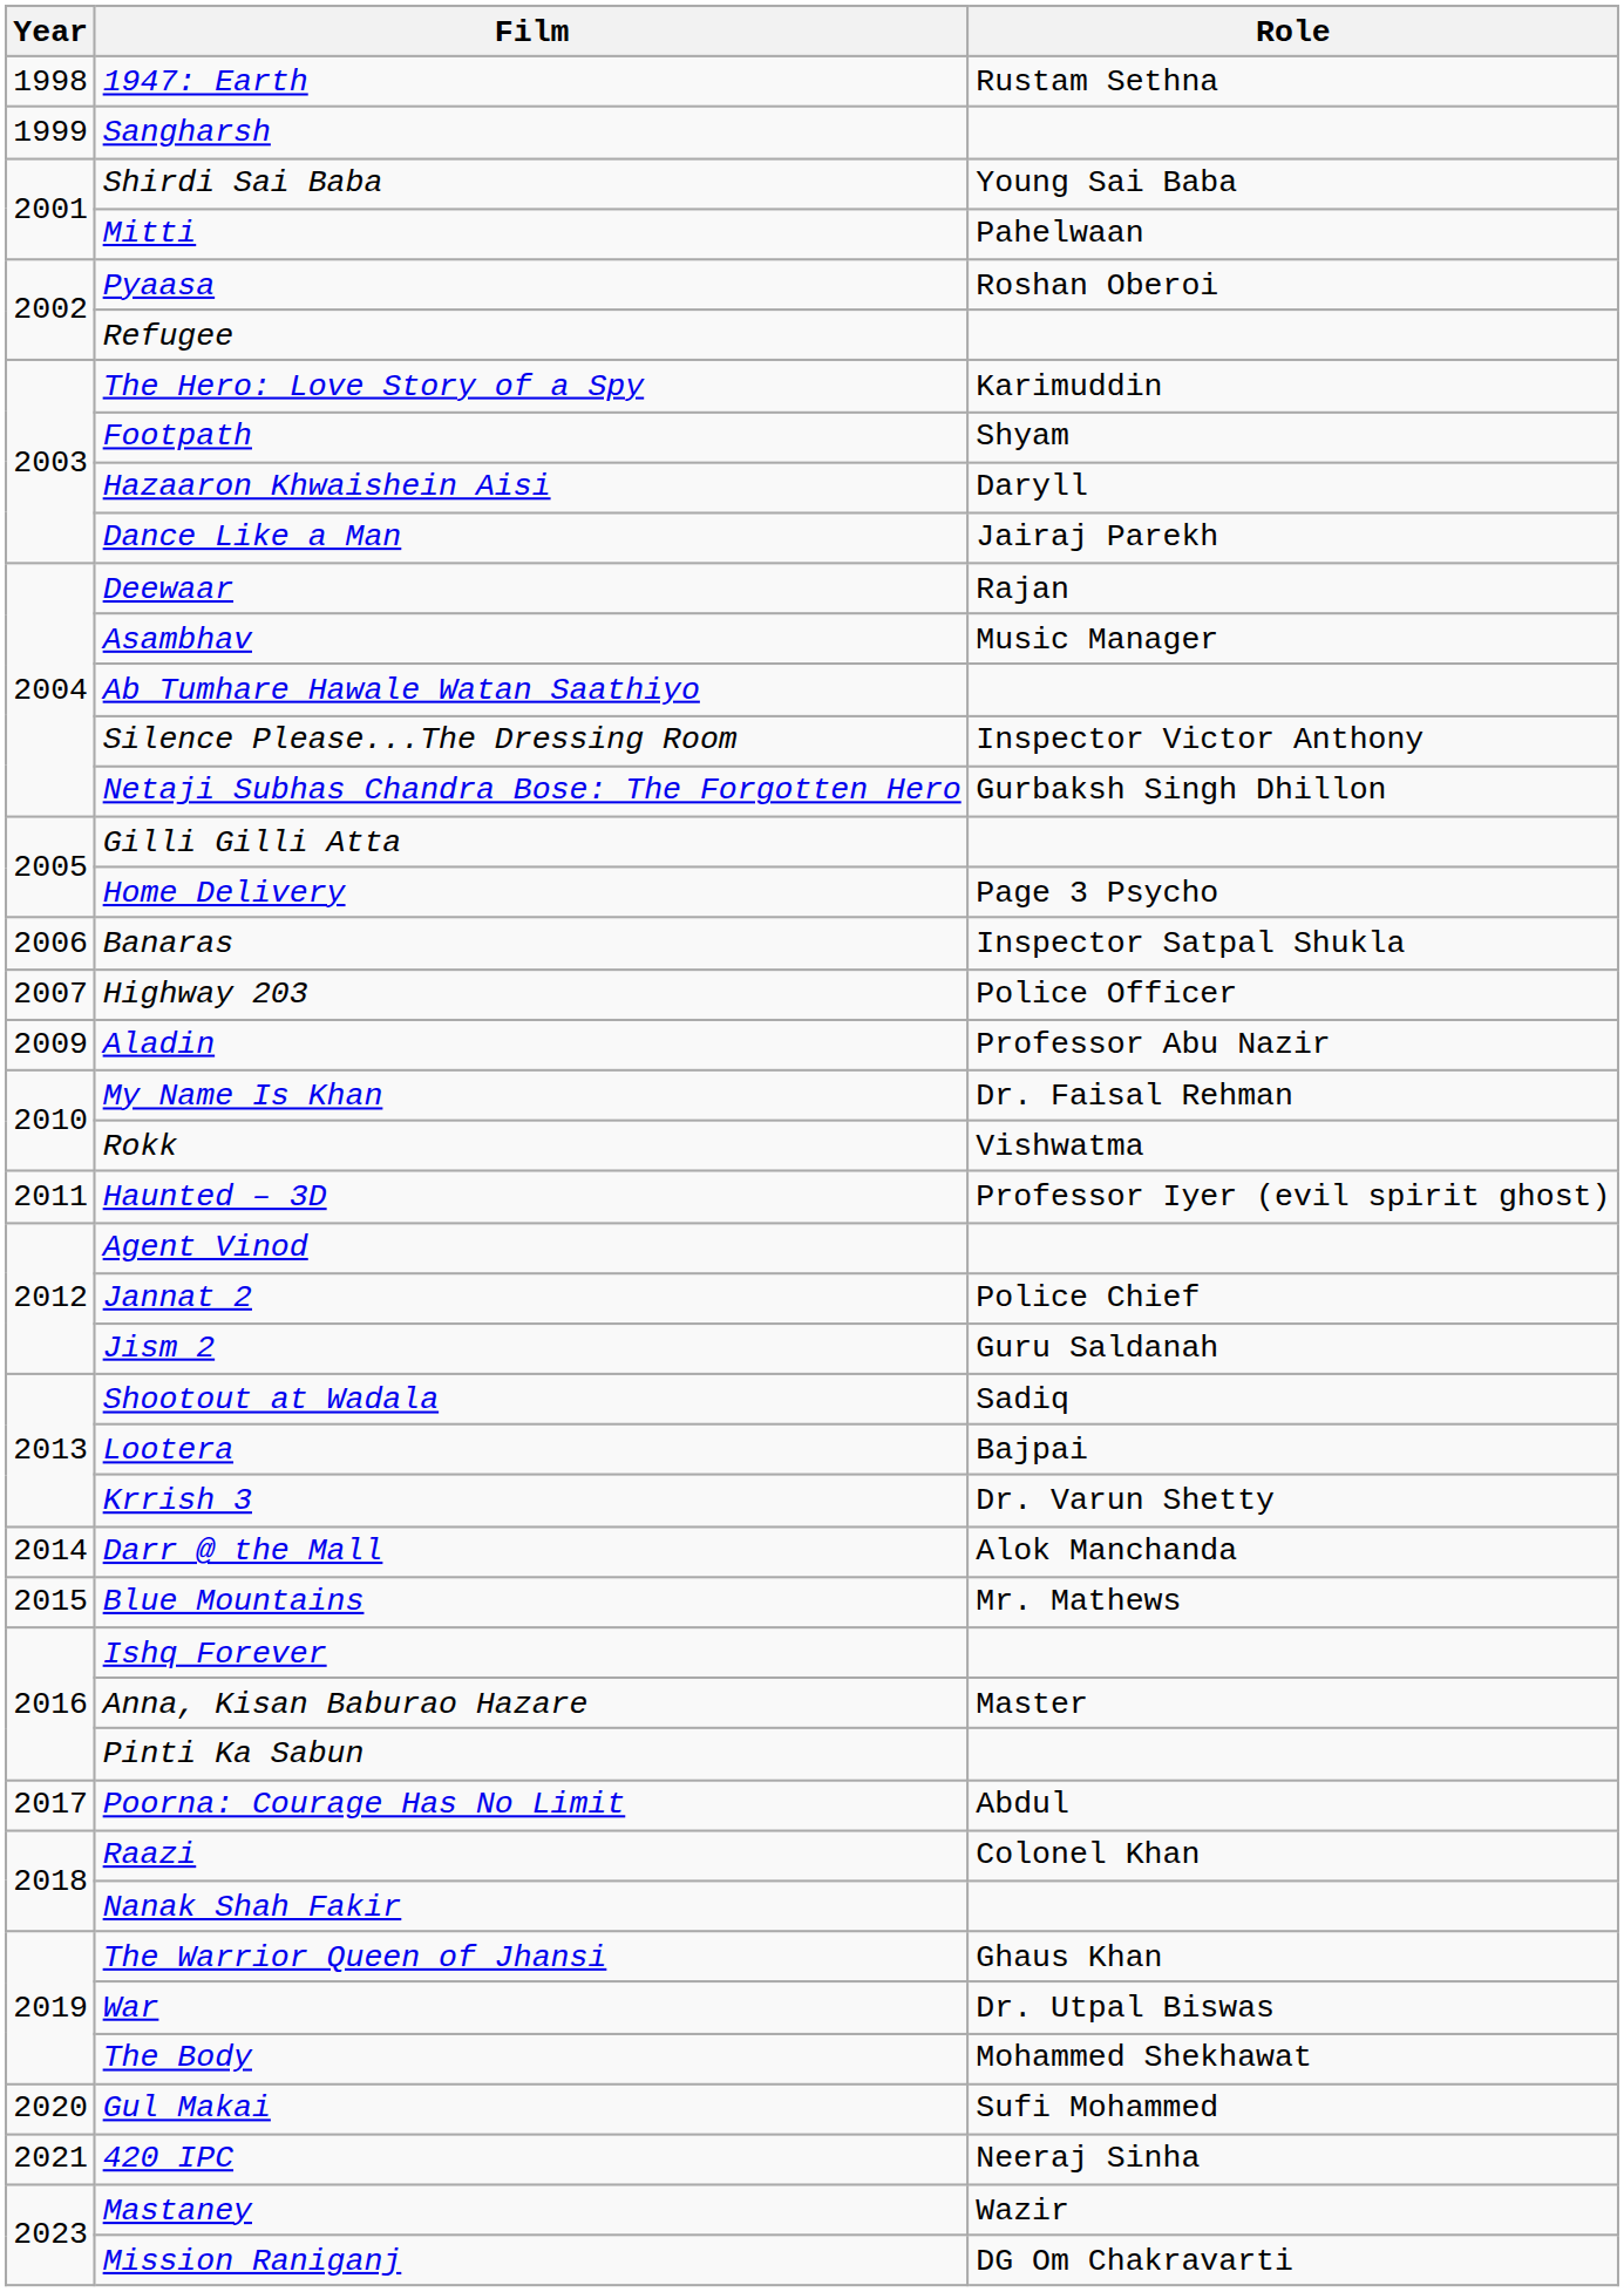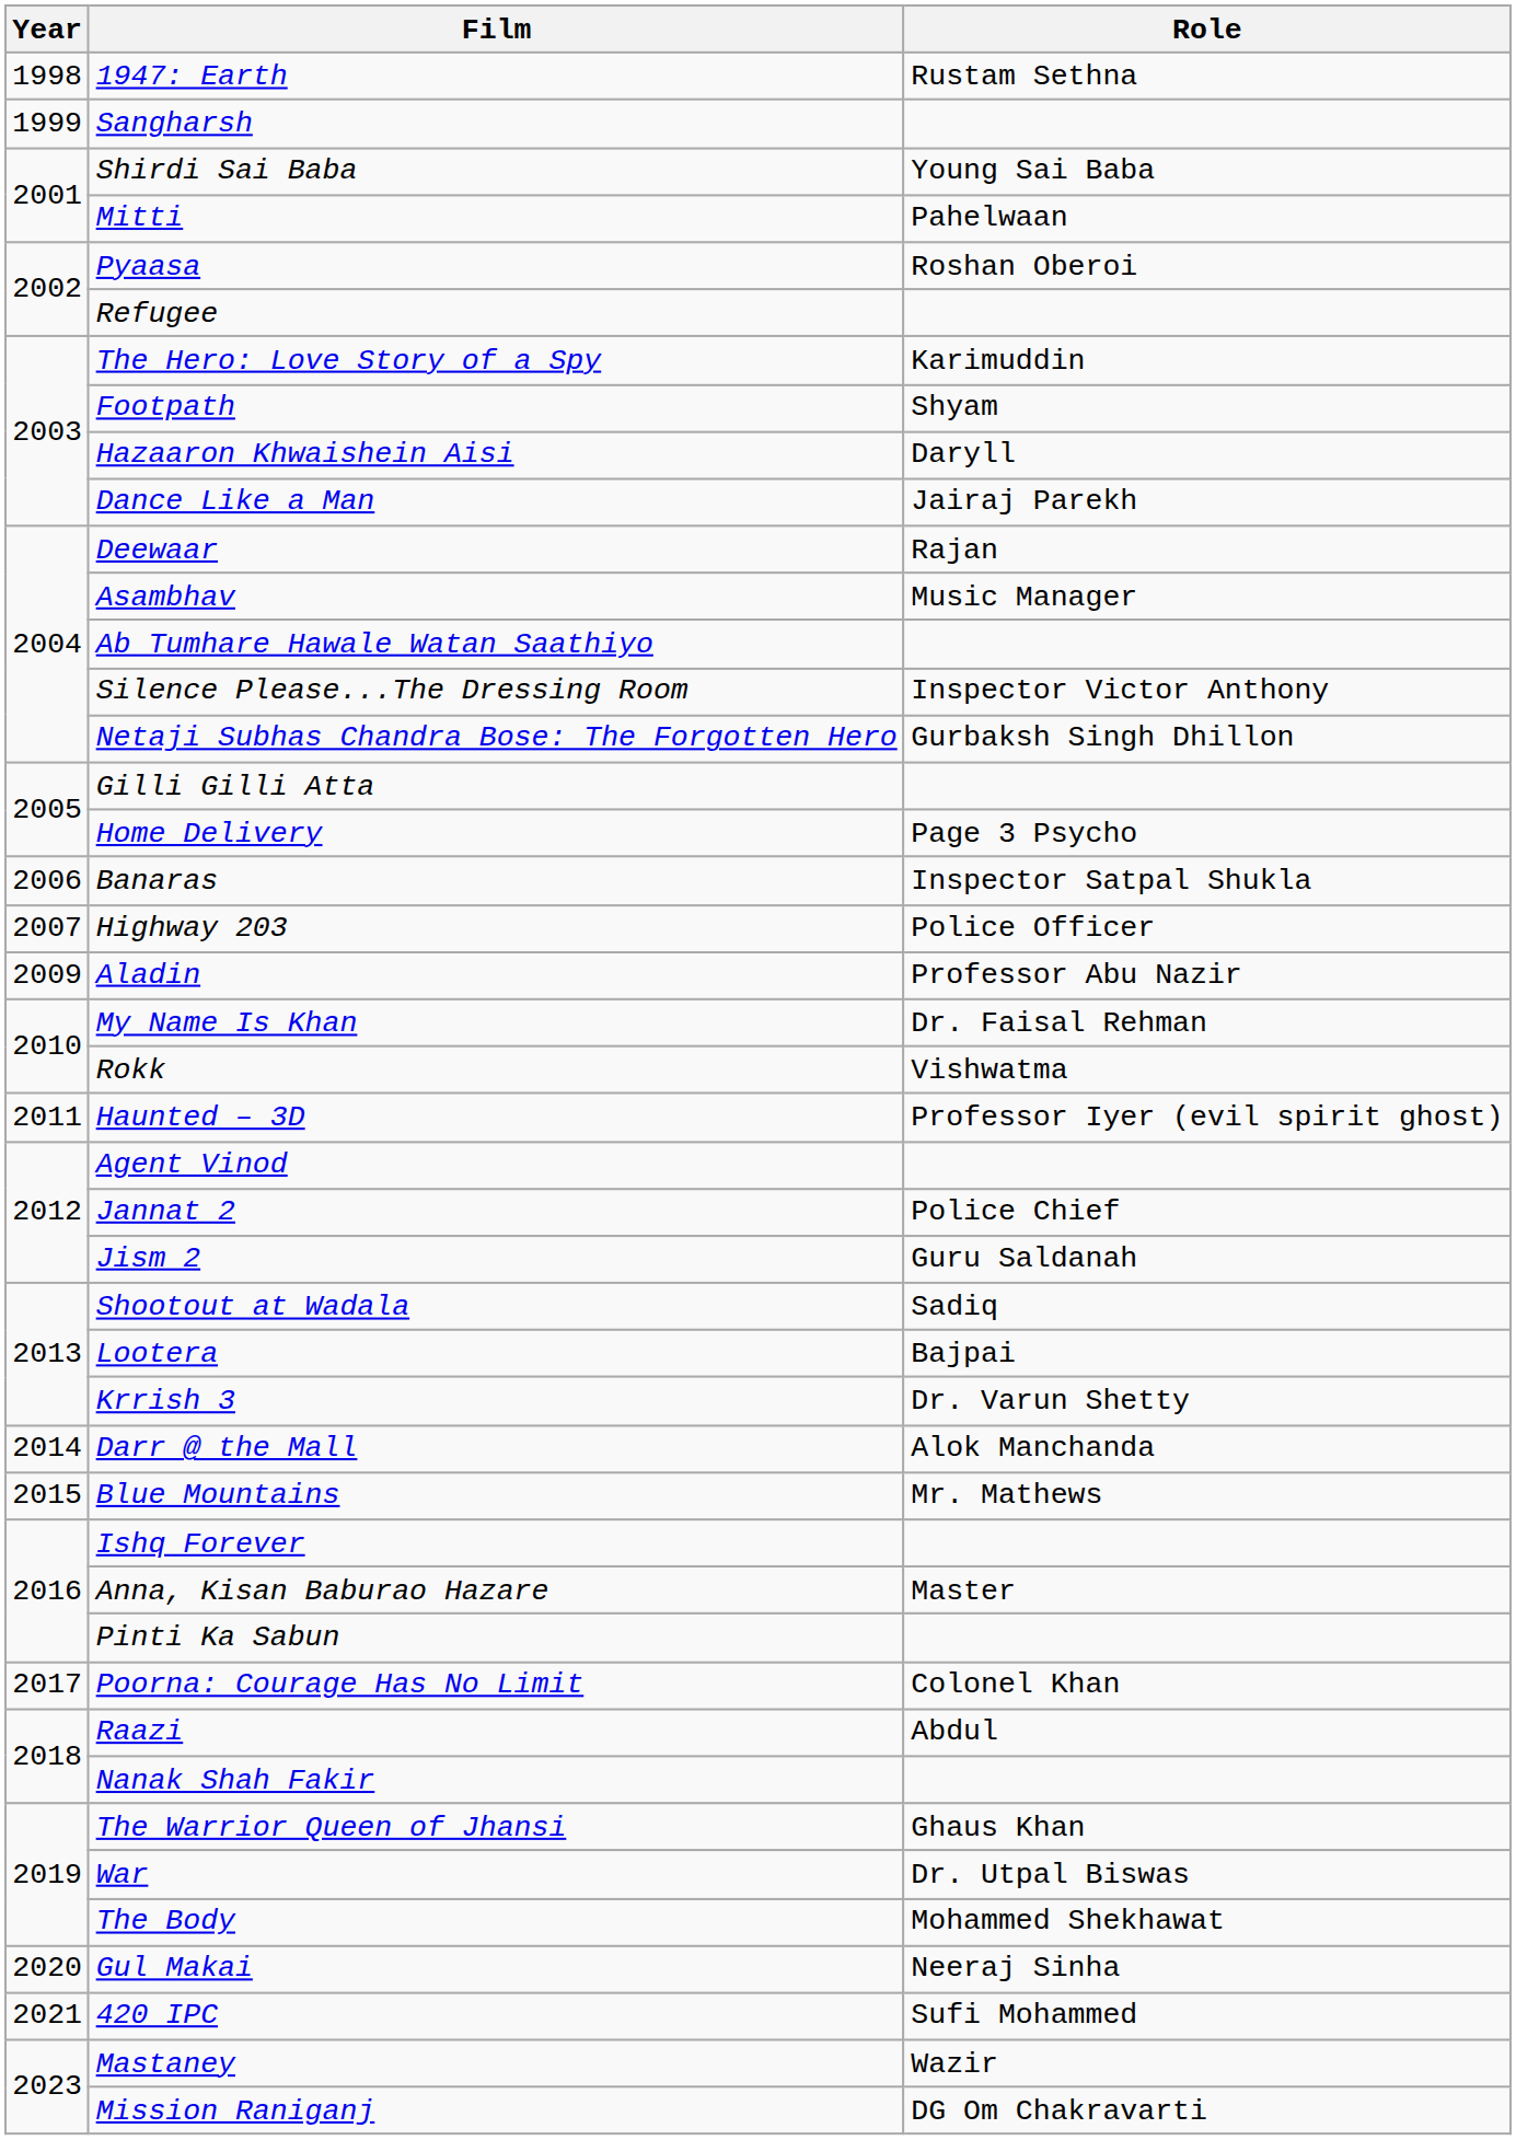 <table class="wikitable">
 <tr>
 <th>Year</th>
 <th>Film</th>
 <th>Role</th>
 </tr>
 <tr>
 <td>1998</td>
 <td><em><a href='#'>1947: Earth</a></em></td>
 <td>Rustam Sethna</td>
 </tr>
 <tr>
 <td>1999</td>
 <td><a href='#'><em>Sangharsh</em></a></td>
 <td></td>
 </tr>
 <tr>
 <td rowspan="2">2001</td>
 <td><em>Shirdi Sai Baba</em></td>
 <td>Young Sai Baba</td>
 </tr>
 <tr>
 <td><em><a href='#'>Mitti</a></em></td>
 <td>Pahelwaan</td>
 </tr>
 <tr>
 <td rowspan="2">2002</td>
 <td><em><a href='#'>Pyaasa</a></em></td>
 <td>Roshan Oberoi</td>
 </tr>
 <tr>
 <td><em>Refugee</em></td>
 <td></td>
 </tr>
 <tr>
 <td rowspan="4">2003</td>
 <td><em><a href='#'>The Hero: Love Story of a Spy</a></em></td>
 <td>Karimuddin</td>
 </tr>
 <tr>
 <td><em><a href='#'>Footpath</a></em></td>
 <td>Shyam</td>
 </tr>
 <tr>
 <td><em><a href='#'>Hazaaron Khwaishein Aisi</a></em></td>
 <td>Daryll</td>
 </tr>
 <tr>
 <td><em><a href='#'>Dance Like a Man</a></em></td>
 <td>Jairaj Parekh</td>
 </tr>
 <tr>
 <td rowspan="5">2004</td>
 <td><em><a href='#'>Deewaar</a></em></td>
 <td>Rajan</td>
 </tr>
 <tr>
 <td><em><a href='#'>Asambhav</a></em></td>
 <td>Music Manager</td>
 </tr>
 <tr>
 <td><em><a href='#'>Ab Tumhare Hawale Watan Saathiyo</a></em></td>
 <td></td>
 </tr>
 <tr>
 <td><em>Silence Please...The Dressing Room</em></td>
 <td>Inspector Victor Anthony</td>
 </tr>
 <tr>
 <td><em><a href='#'>Netaji Subhas Chandra Bose: The Forgotten Hero</a></em></td>
 <td>Gurbaksh Singh Dhillon</td>
 </tr>
 <tr>
 <td rowspan="2">2005</td>
 <td><em>Gilli Gilli Atta</em></td>
 <td></td>
 </tr>
 <tr>
 <td><em><a href='#'>Home Delivery</a></em></td>
 <td>Page 3 Psycho</td>
 </tr>
 <tr>
 <td>2006</td>
 <td><em>Banaras</em></td>
 <td>Inspector Satpal Shukla</td>
 </tr>
 <tr>
 <td>2007</td>
 <td><em>Highway 203</em></td>
 <td>Police Officer</td>
 </tr>
 <tr>
 <td>2009</td>
 <td><em><a href='#'>Aladin</a></em></td>
 <td>Professor Abu Nazir</td>
 </tr>
 <tr>
 <td rowspan="2">2010</td>
 <td><em><a href='#'>My Name Is Khan</a></em></td>
 <td>Dr. Faisal Rehman</td>
 </tr>
 <tr>
 <td><em>Rokk</em></td>
 <td>Vishwatma</td>
 </tr>
 <tr>
 <td>2011</td>
 <td><em><a href='#'>Haunted – 3D</a></em></td>
 <td>Professor Iyer (evil spirit ghost)</td>
 </tr>
 <tr>
 <td rowspan="3">2012</td>
 <td><em><a href='#'>Agent Vinod</a></em></td>
 <td></td>
 </tr>
 <tr>
 <td><em><a href='#'>Jannat 2</a></em></td>
 <td>Police Chief</td>
 </tr>
 <tr>
 <td><em><a href='#'>Jism 2</a></em></td>
 <td>Guru Saldanah</td>
 </tr>
 <tr>
 <td rowspan="3">2013</td>
 <td><em><a href='#'>Shootout at Wadala</a></em></td>
 <td>Sadiq</td>
 </tr>
 <tr>
 <td><em><a href='#'>Lootera</a></em></td>
 <td>Bajpai</td>
 </tr>
 <tr>
 <td><em><a href='#'>Krrish 3</a></em></td>
 <td>Dr. Varun Shetty</td>
 </tr>
 <tr>
 <td>2014</td>
 <td><em><a href='#'>Darr @ the Mall</a></em></td>
 <td>Alok Manchanda</td>
 </tr>
 <tr>
 <td>2015</td>
 <td><em><a href='#'>Blue Mountains</a></em></td>
 <td>Mr. Mathews</td>
 </tr>
 <tr>
 <td rowspan="3">2016</td>
 <td><em><a href='#'>Ishq Forever</a></em></td>
 <td></td>
 </tr>
 <tr>
 <td><em>Anna, Kisan Baburao Hazare</em></td>
 <td>Master</td>
 </tr>
 <tr>
 <td><em>Pinti Ka Sabun</em></td>
 <td></td>
 </tr>
 <tr>
 <td>2017</td>
 <td><em><a href='#'>Poorna: Courage Has No Limit</a></em></td>
-<td>Abdul</td>
+<td>Colonel Khan</td>
 </tr>
 <tr>
 <td rowspan="2">2018</td>
 <td><em><a href='#'>Raazi</a></em></td>
-<td>Colonel Khan</td>
+<td>Abdul</td>
 </tr>
 <tr>
 <td><em><a href='#'>Nanak Shah Fakir</a></em></td>
 <td></td>
 </tr>
 <tr>
 <td rowspan="3">2019</td>
 <td><em><a href='#'>The Warrior Queen of Jhansi</a></em></td>
 <td>Ghaus Khan</td>
 </tr>
 <tr>
 <td><em><a href='#'>War</a></em></td>
 <td>Dr. Utpal Biswas</td>
 </tr>
 <tr>
 <td><em><a href='#'>The Body</a></em></td>
 <td>Mohammed Shekhawat</td>
 </tr>
 <tr>
 <td>2020</td>
 <td><em><a href='#'>Gul Makai</a></em></td>
-<td>Sufi Mohammed</td>
+<td>Neeraj Sinha</td>
 </tr>
 <tr>
 <td>2021</td>
 <td><em><a href='#'>420 IPC</a></em></td>
-<td>Neeraj Sinha</td>
+<td>Sufi Mohammed</td>
 </tr>
 <tr>
 <td rowspan="2">2023</td>
 <td><em><a href='#'>Mastaney</a></em></td>
 <td>Wazir</td>
 </tr>
 <tr>
 <td><em><a href='#'>Mission Raniganj</a></em></td>
 <td>DG Om Chakravarti</td>
 </tr>
 </table>
